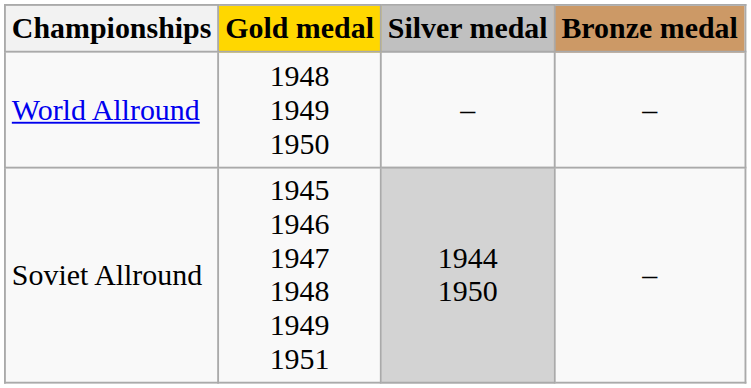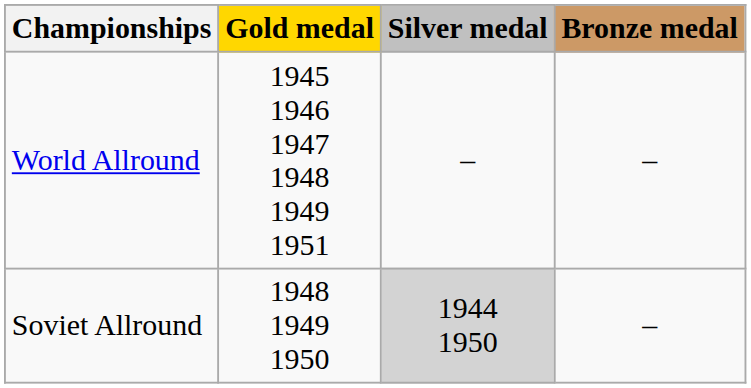 <table class="wikitable" style="text-align:center">
 <tr>
 <th>Championships</th>
 <td bgcolor=gold><strong>Gold medal</strong></td>
 <td bgcolor=silver><strong>Silver medal</strong></td>
 <td bgcolor=cc9966><strong>Bronze medal</strong></td>
 </tr>
 <tr>
 <td align="left"><a href='#'>World Allround</a></td>
-<td>1948 <br> 1949 <br> 1950</td>
+<td>1945 <br> 1946 <br> 1947 <br> 1948 <br> 1949 <br> 1951</td>
 <td>–</td>
 <td>–</td>
 </tr>
 <tr>
 <td align="left">Soviet Allround</td>
-<td>1945 <br> 1946 <br> 1947 <br> 1948 <br> 1949 <br> 1951</td>
+<td>1948 <br> 1949 <br> 1950</td>
 <td style="background: lightgrey;">1944 <br> 1950</td>
 <td>–</td>
 </tr>
 </table>
